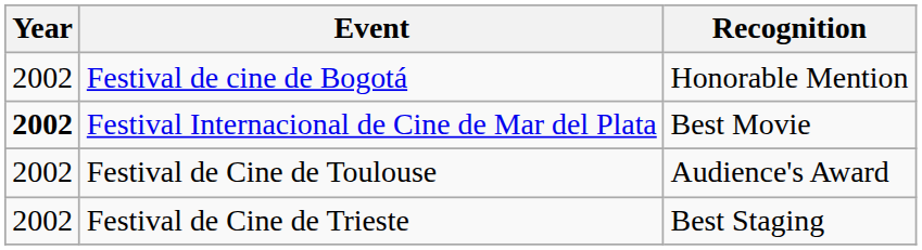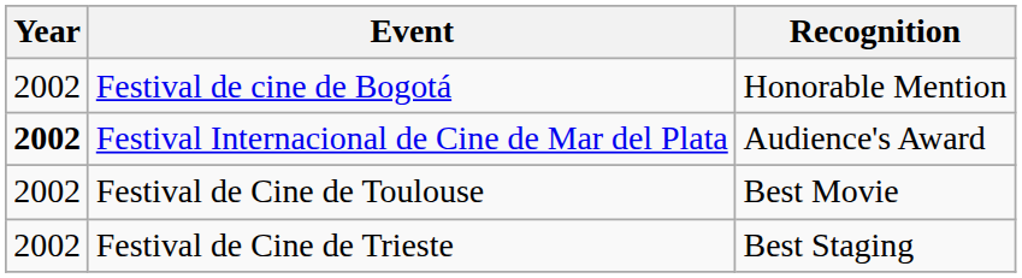 <table class="wikitable">
 <tr>
 <th>Year</th>
 <th>Event</th>
 <th>Recognition</th>
 </tr>
 <tr>
 <td>2002</td>
 <td><a href='#'>Festival de cine de Bogotá</a></td>
 <td>Honorable Mention</td>
 </tr>
 <tr>
 <td><strong>2002</strong></td>
 <td><a href='#'>Festival Internacional de Cine de Mar del Plata</a></td>
-<td>Best Movie</td>
+<td>Audience's Award</td>
 </tr>
 <tr>
 <td>2002</td>
 <td>Festival de Cine de Toulouse</td>
-<td>Audience's Award</td>
+<td>Best Movie</td>
 </tr>
 <tr>
 <td>2002</td>
 <td>Festival de Cine de Trieste</td>
 <td>Best Staging</td>
 </tr>
 </table>
